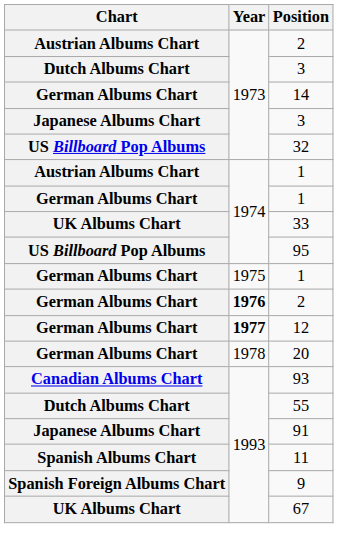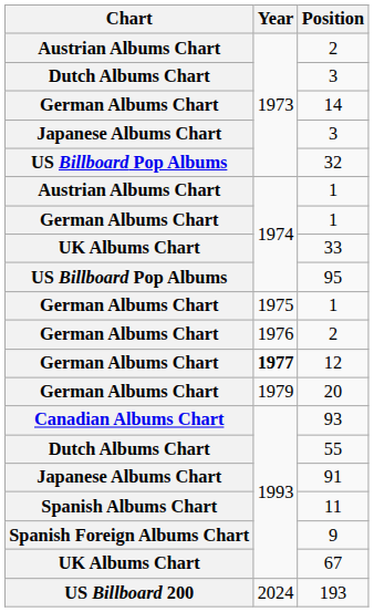 <table class="wikitable plainrowheaders" style="text-align:center;">
 <tr>
 <th scope="col">Chart</th>
 <th scope="col">Year</th>
 <th scope="col">Position</th>
 </tr>
 <tr>
 <th scope="row">Austrian Albums Chart</th>
 <td rowspan="5">1973</td>
 <td>2</td>
 </tr>
 <tr>
 <th scope="row">Dutch Albums Chart</th>
 <td>3</td>
 </tr>
 <tr>
 <th scope="row">German Albums Chart</th>
 <td>14</td>
 </tr>
 <tr>
 <th scope="row">Japanese Albums Chart</th>
 <td>3</td>
 </tr>
 <tr>
 <th scope="row">US <a href='#'><em>Billboard</em> Pop Albums</a></th>
 <td>32</td>
 </tr>
 <tr>
 <th scope="row">Austrian Albums Chart</th>
 <td rowspan="4">1974</td>
 <td>1</td>
 </tr>
 <tr>
 <th scope="row">German Albums Chart</th>
 <td>1</td>
 </tr>
 <tr>
 <th scope="row">UK Albums Chart</th>
 <td>33</td>
 </tr>
 <tr>
 <th scope="row">US <em>Billboard</em> Pop Albums</th>
 <td>95</td>
 </tr>
 <tr>
 <th scope="row">German Albums Chart</th>
 <td>1975</td>
 <td>1</td>
 </tr>
 <tr>
 <th scope="row">German Albums Chart</th>
-<td><strong>1976</strong></td>
+<td>1976</td>
 <td>2</td>
 </tr>
 <tr>
 <th scope="row">German Albums Chart</th>
 <td><strong>1977</strong></td>
 <td>12</td>
 </tr>
 <tr>
 <th scope="row">German Albums Chart</th>
-<td>1978</td>
+<td>1979</td>
 <td>20</td>
 </tr>
 <tr>
 <th scope="row"><a href='#'>Canadian Albums Chart</a></th>
 <td rowspan="6">1993</td>
 <td>93</td>
 </tr>
 <tr>
 <th scope="row">Dutch Albums Chart</th>
 <td>55</td>
 </tr>
 <tr>
 <th scope="row">Japanese Albums Chart</th>
 <td>91</td>
 </tr>
 <tr>
 <th scope="row">Spanish Albums Chart</th>
 <td>11</td>
 </tr>
 <tr>
 <th scope="row">Spanish Foreign Albums Chart</th>
 <td>9</td>
 </tr>
 <tr>
 <th scope="row">UK Albums Chart</th>
 <td>67</td>
 </tr>
+<tr>
+<th scope="row">US <em>Billboard</em> 200</th>
+<td>2024</td>
+<td>193</td>
+</tr>
 </table>
